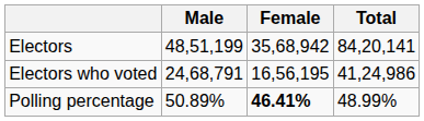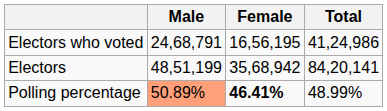 <table class="wikitable sortable">
 <tr>
 <th></th>
 <th>Male</th>
 <th>Female</th>
 <th>Total</th>
 </tr>
 <tr>
+<td>Electors who voted</td>
+<td>24,68,791</td>
+<td>16,56,195</td>
+<td>41,24,986</td>
+</tr>
+<tr>
 <td>Electors</td>
 <td>48,51,199</td>
 <td>35,68,942</td>
 <td>84,20,141</td>
 </tr>
 <tr>
-<td>Electors who voted</td>
-<td>24,68,791</td>
-<td>16,56,195</td>
-<td>41,24,986</td>
-</tr>
-<tr>
 <td>Polling percentage</td>
-<td>50.89%</td>
+<td style="background: lightsalmon;">50.89%</td>
 <td><strong>46.41%</strong></td>
 <td>48.99%</td>
 </tr>
 <tr>
 </tr>
 </table>
